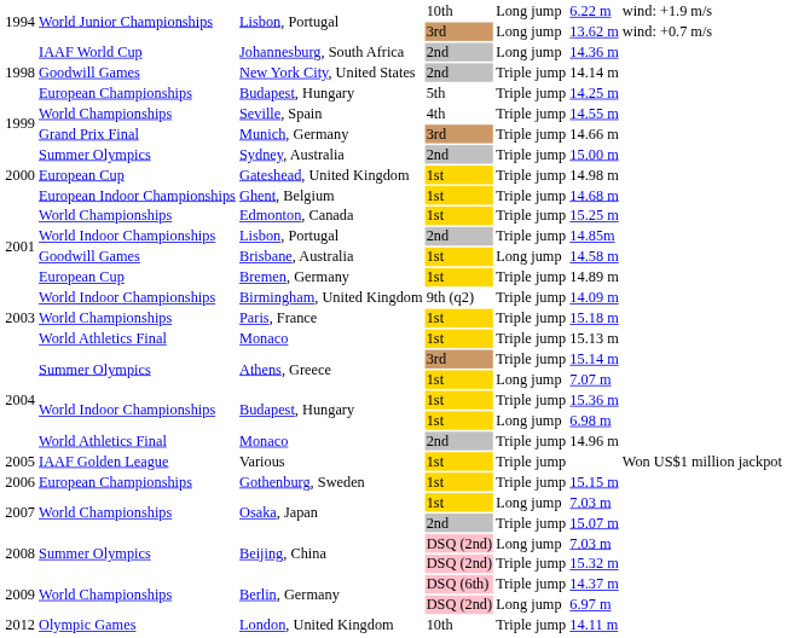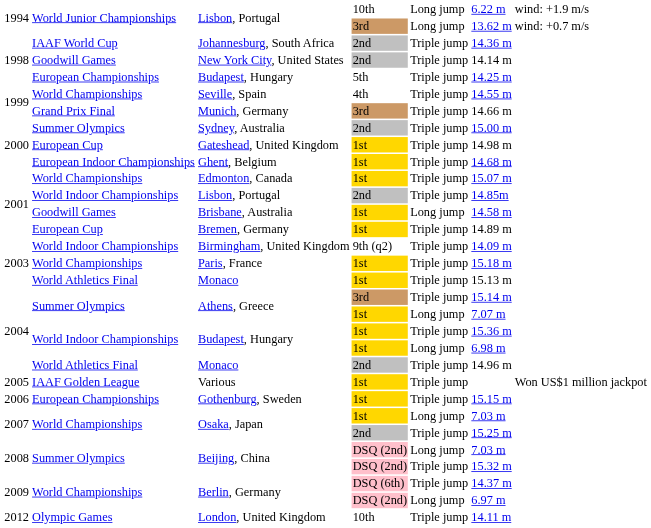 <table>
 <tr>
 <td rowspan=2>1994</td>
 <td rowspan=2><a href='#'>World Junior Championships</a></td>
 <td rowspan=2><a href='#'>Lisbon</a>, Portugal</td>
 <td>10th</td>
 <td>Long jump</td>
 <td><a href='#'>6.22 m</a></td>
 <td>wind: +1.9 m/s</td>
 </tr>
 <tr>
 <td bgcolor="cc9966">3rd</td>
 <td>Long jump</td>
 <td><a href='#'>13.62 m</a></td>
 <td>wind: +0.7 m/s</td>
 </tr>
 <tr>
 <td rowspan=3>1998</td>
 <td><a href='#'>IAAF World Cup</a></td>
 <td><a href='#'>Johannesburg</a>, South Africa</td>
 <td bgcolor="silver">2nd</td>
-<td>Long jump</td>
+<td>Triple jump</td>
 <td><a href='#'>14.36 m</a></td>
 </tr>
 <tr>
 <td><a href='#'>Goodwill Games</a></td>
 <td><a href='#'>New York City</a>, United States</td>
 <td bgcolor="silver">2nd</td>
 <td>Triple jump</td>
 <td>14.14 m</td>
 </tr>
 <tr>
 <td><a href='#'>European Championships</a></td>
 <td><a href='#'>Budapest</a>, Hungary</td>
 <td>5th</td>
 <td>Triple jump</td>
 <td><a href='#'>14.25 m</a></td>
 </tr>
 <tr>
 <td rowspan=2>1999</td>
 <td><a href='#'>World Championships</a></td>
 <td><a href='#'>Seville</a>, Spain</td>
 <td>4th</td>
 <td>Triple jump</td>
 <td><a href='#'>14.55 m</a></td>
 </tr>
 <tr>
 <td><a href='#'>Grand Prix Final</a></td>
 <td><a href='#'>Munich</a>, Germany</td>
 <td bgcolor="#cc9966">3rd</td>
 <td>Triple jump</td>
 <td>14.66 m</td>
 </tr>
 <tr>
 <td rowspan=3>2000</td>
 <td><a href='#'>Summer Olympics</a></td>
 <td><a href='#'>Sydney</a>, Australia</td>
 <td bgcolor="silver">2nd</td>
 <td>Triple jump</td>
 <td><a href='#'>15.00 m</a></td>
 </tr>
 <tr>
 <td><a href='#'>European Cup</a></td>
 <td><a href='#'>Gateshead</a>, United Kingdom</td>
 <td bgcolor="gold">1st</td>
 <td>Triple jump</td>
 <td>14.98 m</td>
 </tr>
 <tr>
 <td><a href='#'>European Indoor Championships</a></td>
 <td><a href='#'>Ghent</a>, Belgium</td>
 <td bgcolor="gold">1st</td>
 <td>Triple jump</td>
 <td><a href='#'>14.68 m</a></td>
 </tr>
 <tr>
 <td rowspan=4>2001</td>
 <td><a href='#'>World Championships</a></td>
 <td><a href='#'>Edmonton</a>, Canada</td>
 <td bgcolor="gold">1st</td>
 <td>Triple jump</td>
-<td><a href='#'>15.25 m</a></td>
+<td><a href='#'>15.07 m</a></td>
 </tr>
 <tr>
 <td><a href='#'>World Indoor Championships</a></td>
 <td><a href='#'>Lisbon</a>, Portugal</td>
 <td bgcolor="silver">2nd</td>
 <td>Triple jump</td>
 <td><a href='#'>14.85m</a></td>
 </tr>
 <tr>
 <td><a href='#'>Goodwill Games</a></td>
 <td><a href='#'>Brisbane</a>, Australia</td>
 <td bgcolor="gold">1st</td>
 <td>Long jump</td>
 <td><a href='#'>14.58 m</a></td>
 </tr>
 <tr>
 <td><a href='#'>European Cup</a></td>
 <td><a href='#'>Bremen</a>, Germany</td>
 <td bgcolor="gold">1st</td>
 <td>Triple jump</td>
 <td>14.89 m</td>
 </tr>
 <tr>
 <td rowspan=3>2003</td>
 <td><a href='#'>World Indoor Championships</a></td>
 <td><a href='#'>Birmingham</a>, United Kingdom</td>
 <td>9th (q2)</td>
 <td>Triple jump</td>
 <td><a href='#'>14.09 m</a></td>
 </tr>
 <tr>
 <td><a href='#'>World Championships</a></td>
 <td><a href='#'>Paris</a>, France</td>
 <td bgcolor="gold">1st</td>
 <td>Triple jump</td>
 <td><a href='#'>15.18 m</a></td>
 </tr>
 <tr>
 <td><a href='#'>World Athletics Final</a></td>
 <td><a href='#'>Monaco</a></td>
 <td bgcolor="gold">1st</td>
 <td>Triple jump</td>
 <td>15.13 m</td>
 </tr>
 <tr>
 <td rowspan=5>2004</td>
 <td rowspan=2><a href='#'>Summer Olympics</a></td>
 <td rowspan=2><a href='#'>Athens</a>, Greece</td>
 <td bgcolor="#cc9966">3rd</td>
 <td>Triple jump</td>
 <td><a href='#'>15.14 m</a></td>
 </tr>
 <tr>
 <td bgcolor="gold">1st</td>
 <td>Long jump</td>
 <td><a href='#'>7.07 m</a></td>
 </tr>
 <tr>
 <td rowspan=2><a href='#'>World Indoor Championships</a></td>
 <td rowspan=2><a href='#'>Budapest</a>, Hungary</td>
 <td bgcolor="gold">1st</td>
 <td>Triple jump</td>
 <td><a href='#'>15.36 m</a></td>
 <td></td>
 </tr>
 <tr>
 <td bgcolor="gold">1st</td>
 <td>Long jump</td>
 <td><a href='#'>6.98 m</a></td>
 </tr>
 <tr>
 <td><a href='#'>World Athletics Final</a></td>
 <td><a href='#'>Monaco</a></td>
 <td bgcolor="silver">2nd</td>
 <td>Triple jump</td>
 <td>14.96 m</td>
 </tr>
 <tr>
 <td>2005</td>
 <td><a href='#'>IAAF Golden League</a></td>
 <td>Various</td>
 <td bgcolor="gold">1st</td>
 <td>Triple jump</td>
 <td></td>
 <td>Won US$1 million jackpot</td>
 </tr>
 <tr>
 <td>2006</td>
 <td><a href='#'>European Championships</a></td>
 <td><a href='#'>Gothenburg</a>, Sweden</td>
 <td bgcolor="gold">1st</td>
 <td>Triple jump</td>
 <td><a href='#'>15.15 m</a></td>
 <td></td>
 </tr>
 <tr>
 <td rowspan=2>2007</td>
 <td rowspan=2><a href='#'>World Championships</a></td>
 <td rowspan=2><a href='#'>Osaka</a>, Japan</td>
 <td bgcolor="gold">1st</td>
 <td>Long jump</td>
 <td><a href='#'>7.03 m</a></td>
 </tr>
 <tr>
 <td bgcolor="silver">2nd</td>
 <td>Triple jump</td>
-<td><a href='#'>15.07 m</a></td>
+<td><a href='#'>15.25 m</a></td>
 </tr>
 <tr>
 <td rowspan=2>2008</td>
 <td rowspan=2><a href='#'>Summer Olympics</a></td>
 <td rowspan=2><a href='#'>Beijing</a>, China</td>
 <td bgcolor="pink">DSQ (2nd)</td>
 <td>Long jump</td>
 <td><a href='#'>7.03 m</a></td>
 </tr>
 <tr>
 <td bgcolor="pink">DSQ (2nd)</td>
 <td>Triple jump</td>
 <td><a href='#'>15.32 m</a></td>
 </tr>
 <tr>
 <td rowspan=2>2009</td>
 <td rowspan=2><a href='#'>World Championships</a></td>
 <td rowspan=2><a href='#'>Berlin</a>, Germany</td>
 <td bgcolor="pink">DSQ (6th)</td>
 <td>Triple jump</td>
 <td><a href='#'>14.37 m</a></td>
 </tr>
 <tr>
 <td bgcolor="pink">DSQ (2nd)</td>
 <td>Long jump</td>
 <td><a href='#'>6.97 m</a></td>
 </tr>
 <tr>
 <td>2012</td>
 <td><a href='#'>Olympic Games</a></td>
 <td><a href='#'>London</a>, United Kingdom</td>
 <td>10th</td>
 <td>Triple jump</td>
 <td><a href='#'>14.11 m</a></td>
 </tr>
 </table>
